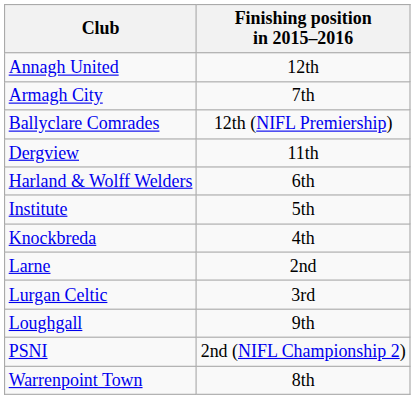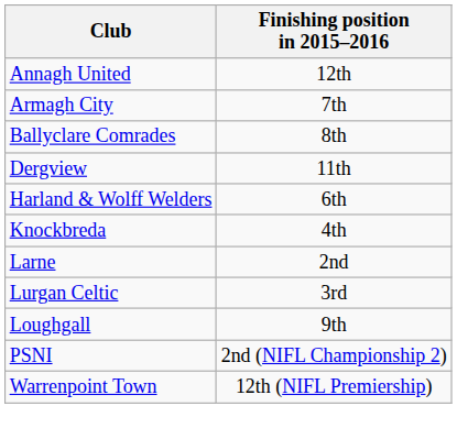 <table class="wikitable sortable" style="text-align:center">
 <tr>
 <th>Club<br></th>
 <th>Finishing position<br>in 2015–2016</th>
 </tr>
 <tr>
 <td style="text-align:left;"><a href='#'>Annagh United</a></td>
 <td>12th</td>
 </tr>
 <tr>
 <td style="text-align:left;"><a href='#'>Armagh City</a></td>
 <td>7th</td>
 </tr>
 <tr>
 <td style="text-align:left;"><a href='#'>Ballyclare Comrades</a></td>
-<td>12th (<a href='#'>NIFL Premiership</a>)</td>
+<td>8th</td>
 </tr>
 <tr>
 <td style="text-align:left;"><a href='#'>Dergview</a></td>
 <td>11th</td>
 </tr>
 <tr>
 <td style="text-align:left;"><a href='#'>Harland & Wolff Welders</a></td>
 <td>6th</td>
-</tr>
-<tr>
-<td style="text-align:left;"><a href='#'>Institute</a></td>
-<td>5th</td>
 </tr>
 <tr>
 <td style="text-align:left;"><a href='#'>Knockbreda</a></td>
 <td>4th</td>
 </tr>
 <tr>
 <td style="text-align:left;"><a href='#'>Larne</a></td>
 <td>2nd</td>
 </tr>
 <tr>
 <td style="text-align:left;"><a href='#'>Lurgan Celtic</a></td>
 <td>3rd</td>
 </tr>
 <tr>
 <td style="text-align:left;"><a href='#'>Loughgall</a></td>
 <td>9th</td>
 </tr>
 <tr>
 <td style="text-align:left;"><a href='#'>PSNI</a></td>
 <td>2nd (<a href='#'>NIFL Championship 2</a>)</td>
 </tr>
 <tr>
 <td style="text-align:left;"><a href='#'>Warrenpoint Town</a></td>
-<td>8th</td>
+<td>12th (<a href='#'>NIFL Premiership</a>)</td>
 </tr>
 </table>
